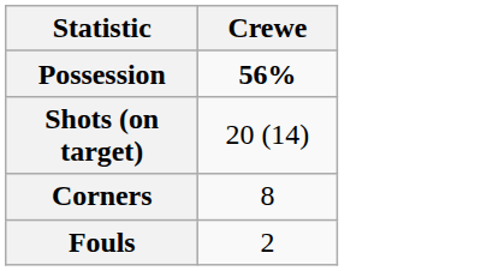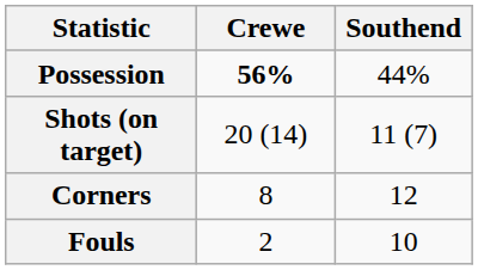 <table class="wikitable plainrowheaders" style="text-align:center">
 <tr>
 <th scope="col" style="width:100px;">Statistic</th>
 <th scope="col" style="width:70px;">Crewe</th>
+<th scope="col" style="width:70px;">Southend</th>
 </tr>
 <tr>
 <th scope=row>Possession</th>
 <td><strong>56%</strong></td>
+<td>44%</td>
 </tr>
 <tr>
 <th scope=row>Shots (on target)</th>
 <td>20 (14)</td>
+<td>11 (7)</td>
 </tr>
 <tr>
 <th scope=row>Corners</th>
 <td>8</td>
+<td>12</td>
 </tr>
 <tr>
 <th scope=row>Fouls</th>
 <td>2</td>
+<td>10</td>
 </tr>
 </table>
